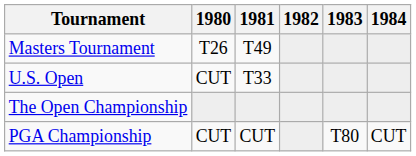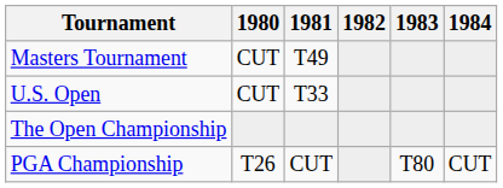 <table class="wikitable" style="font-size:95%;text-align:center;">
 <tr>
 <th>Tournament</th>
 <th>1980</th>
 <th>1981</th>
 <th>1982</th>
 <th>1983</th>
 <th>1984</th>
 </tr>
 <tr>
 <td align=left><a href='#'>Masters Tournament</a></td>
-<td>T26</td>
+<td>CUT</td>
 <td>T49</td>
 <td style="background:#eeeeee;"></td>
 <td style="background:#eeeeee;"></td>
 <td style="background:#eeeeee;"></td>
 </tr>
 <tr>
 <td align=left><a href='#'>U.S. Open</a></td>
 <td>CUT</td>
 <td>T33</td>
 <td style="background:#eeeeee;"></td>
 <td style="background:#eeeeee;"></td>
 <td style="background:#eeeeee;"></td>
 </tr>
 <tr>
 <td align=left><a href='#'>The Open Championship</a></td>
 <td style="background:#eeeeee;"></td>
 <td style="background:#eeeeee;"></td>
 <td style="background:#eeeeee;"></td>
 <td style="background:#eeeeee;"></td>
 <td style="background:#eeeeee;"></td>
 </tr>
 <tr>
 <td align=left><a href='#'>PGA Championship</a></td>
-<td>CUT</td>
+<td>T26</td>
 <td>CUT</td>
 <td style="background:#eeeeee;"></td>
 <td>T80</td>
 <td>CUT</td>
 </tr>
 </table>
